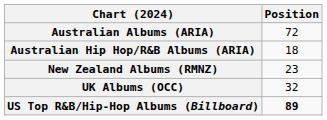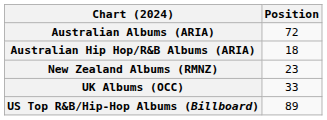 <table class="wikitable sortable plainrowheaders" style="text-align:center">
 <tr>
 <th scope="col">Chart (2024)</th>
 <th scope="col">Position</th>
 </tr>
 <tr>
 <th scope="row">Australian Albums (ARIA)</th>
 <td>72</td>
 </tr>
 <tr>
 <th scope="row">Australian Hip Hop/R&B Albums (ARIA)</th>
 <td>18</td>
 </tr>
 <tr>
 <th scope="row">New Zealand Albums (RMNZ)</th>
 <td>23</td>
 </tr>
 <tr>
 <th scope="row">UK Albums (OCC)</th>
-<td>32</td>
+<td>33</td>
 </tr>
 <tr>
 <th scope="row">US Top R&B/Hip-Hop Albums (<em>Billboard</em>)</th>
-<td><strong>89</strong></td>
+<td>89</td>
 </tr>
 </table>
